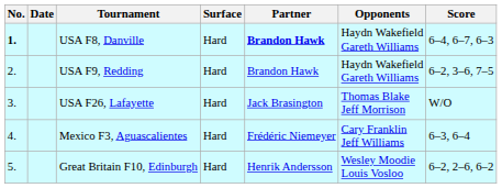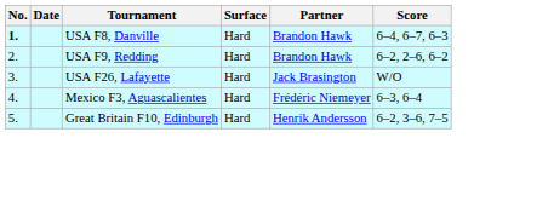 <table class="sortable wikitable">
 <tr>
 <th>No.</th>
 <th>Date</th>
 <th>Tournament</th>
 <th>Surface</th>
 <th>Partner</th>
-<th>Opponents</th>
 <th class="unsortable">Score</th>
 </tr>
 <tr style="background:#cffcff;">
 <td><strong>1.</strong></td>
 <td></td>
 <td>USA F8, <a href='#'>Danville</a></td>
 <td>Hard</td>
-<td><strong> <a href='#'>Brandon Hawk</a></strong></td>
-<td> Haydn Wakefield <br>  <a href='#'>Gareth Williams</a></td>
+<td> <a href='#'>Brandon Hawk</a></td>
 <td>6–4, 6–7, 6–3</td>
 </tr>
 <tr style="background:#cffcff;">
 <td>2.</td>
 <td></td>
 <td>USA F9, <a href='#'>Redding</a></td>
 <td>Hard</td>
 <td> <a href='#'>Brandon Hawk</a></td>
-<td> Haydn Wakefield <br>  <a href='#'>Gareth Williams</a></td>
-<td>6–2, 3–6, 7–5</td>
+<td>6–2, 2–6, 6–2</td>
 </tr>
 <tr style="background:#cffcff;">
 <td>3.</td>
 <td></td>
 <td>USA F26, <a href='#'>Lafayette</a></td>
 <td>Hard</td>
 <td> <a href='#'>Jack Brasington</a></td>
-<td> <a href='#'>Thomas Blake</a> <br>  <a href='#'>Jeff Morrison</a></td>
 <td>W/O</td>
 </tr>
 <tr style="background:#cffcff;">
 <td>4.</td>
 <td></td>
 <td>Mexico F3, <a href='#'>Aguascalientes</a></td>
 <td>Hard</td>
 <td> <a href='#'>Frédéric Niemeyer</a></td>
-<td> <a href='#'>Cary Franklin</a> <br>  <a href='#'>Jeff Williams</a></td>
 <td>6–3, 6–4</td>
 </tr>
 <tr style="background:#cffcff;">
 <td>5.</td>
 <td></td>
 <td>Great Britain F10, <a href='#'>Edinburgh</a></td>
 <td>Hard</td>
 <td> <a href='#'>Henrik Andersson</a></td>
-<td> <a href='#'>Wesley Moodie</a> <br>  <a href='#'>Louis Vosloo</a></td>
-<td>6–2, 2–6, 6–2</td>
+<td>6–2, 3–6, 7–5</td>
 </tr>
 </table>
